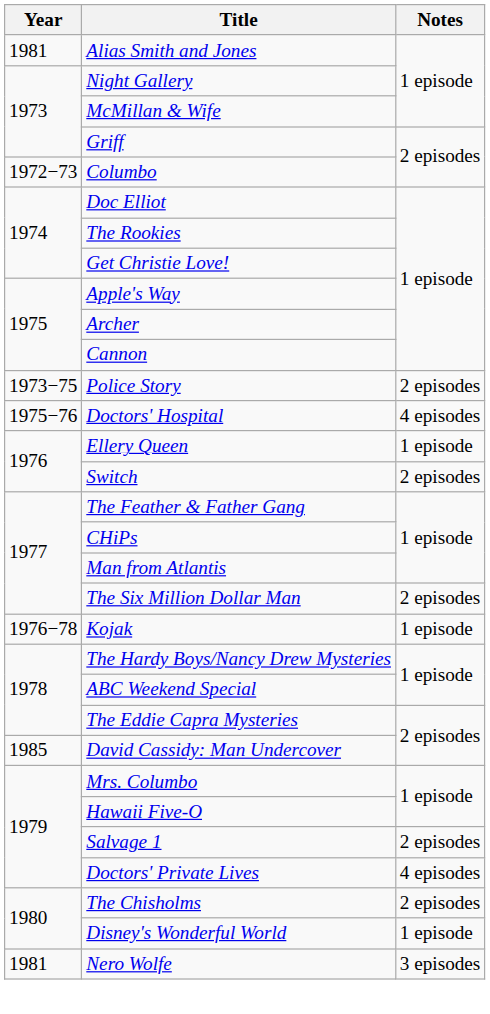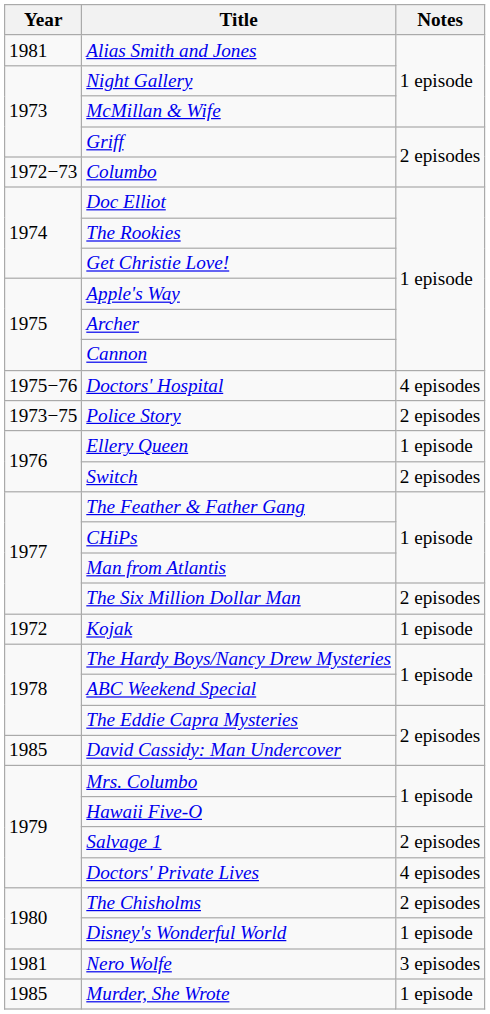 <table class="wikitable">
 <tr>
 <th>Year</th>
 <th>Title</th>
 <th>Notes</th>
 </tr>
 <tr>
 <td>1981</td>
 <td><em><a href='#'>Alias Smith and Jones</a></em></td>
 <td rowspan=3>1 episode</td>
 </tr>
 <tr>
 <td rowspan=3>1973</td>
 <td><em><a href='#'>Night Gallery</a></em></td>
 </tr>
 <tr>
 <td><em><a href='#'>McMillan & Wife</a></em></td>
 </tr>
 <tr>
 <td><em><a href='#'>Griff</a></em></td>
 <td rowspan=2>2 episodes</td>
 </tr>
 <tr>
 <td>1972−73</td>
 <td><em><a href='#'>Columbo</a></em></td>
 </tr>
 <tr>
 <td rowspan=3>1974</td>
 <td><em><a href='#'>Doc Elliot</a></em></td>
 <td rowspan=6>1 episode</td>
 </tr>
 <tr>
 <td><em><a href='#'>The Rookies</a></em></td>
 </tr>
 <tr>
 <td><em><a href='#'>Get Christie Love!</a></em></td>
 </tr>
 <tr>
 <td rowspan=3>1975</td>
 <td><em><a href='#'>Apple's Way</a></em></td>
 </tr>
 <tr>
 <td><em><a href='#'>Archer</a></em></td>
 </tr>
 <tr>
 <td><em><a href='#'>Cannon</a></em></td>
 </tr>
 <tr>
+<td>1975−76</td>
+<td><em><a href='#'>Doctors' Hospital</a></em></td>
+<td>4 episodes</td>
+</tr>
+<tr>
 <td>1973−75</td>
 <td><em><a href='#'>Police Story</a></em></td>
 <td>2 episodes</td>
-</tr>
-<tr>
-<td>1975−76</td>
-<td><em><a href='#'>Doctors' Hospital</a></em></td>
-<td>4 episodes</td>
 </tr>
 <tr>
 <td rowspan=2>1976</td>
 <td><em><a href='#'>Ellery Queen</a></em></td>
 <td>1 episode</td>
 </tr>
 <tr>
 <td><em><a href='#'>Switch</a></em></td>
 <td>2 episodes</td>
 </tr>
 <tr>
 <td rowspan=4>1977</td>
 <td><em><a href='#'>The Feather & Father Gang</a></em></td>
 <td rowspan=3>1 episode</td>
 </tr>
 <tr>
 <td><em><a href='#'>CHiPs</a></em></td>
 </tr>
 <tr>
 <td><em><a href='#'>Man from Atlantis</a></em></td>
 </tr>
 <tr>
 <td><em><a href='#'>The Six Million Dollar Man</a></em></td>
 <td>2 episodes</td>
 </tr>
 <tr>
-<td>1976−78</td>
+<td>1972</td>
 <td><em><a href='#'>Kojak</a></em></td>
 <td>1 episode</td>
 </tr>
 <tr>
 <td rowspan=3>1978</td>
 <td><em><a href='#'>The Hardy Boys/Nancy Drew Mysteries</a></em></td>
 <td rowspan=2>1 episode</td>
 </tr>
 <tr>
 <td><em><a href='#'>ABC Weekend Special</a></em></td>
 </tr>
 <tr>
 <td><em><a href='#'>The Eddie Capra Mysteries</a></em></td>
 <td rowspan=2>2 episodes</td>
 </tr>
 <tr>
 <td>1985</td>
 <td><em><a href='#'>David Cassidy: Man Undercover</a></em></td>
 </tr>
 <tr>
 <td rowspan=4>1979</td>
 <td><em><a href='#'>Mrs. Columbo</a></em></td>
 <td rowspan=2>1 episode</td>
 </tr>
 <tr>
 <td><em><a href='#'>Hawaii Five-O</a></em></td>
 </tr>
 <tr>
 <td><em><a href='#'>Salvage 1</a></em></td>
 <td>2 episodes</td>
 </tr>
 <tr>
 <td><em><a href='#'>Doctors' Private Lives</a></em></td>
 <td>4 episodes</td>
 </tr>
 <tr>
 <td rowspan=2>1980</td>
 <td><em><a href='#'>The Chisholms</a></em></td>
 <td>2 episodes</td>
 </tr>
 <tr>
 <td><em><a href='#'>Disney's Wonderful World</a></em></td>
 <td>1 episode</td>
 </tr>
 <tr>
 <td>1981</td>
 <td><em><a href='#'>Nero Wolfe</a></em></td>
 <td>3 episodes</td>
 </tr>
+<tr>
+<td>1985</td>
+<td><em><a href='#'>Murder, She Wrote</a></em></td>
+<td>1 episode</td>
+</tr>
 </table>
